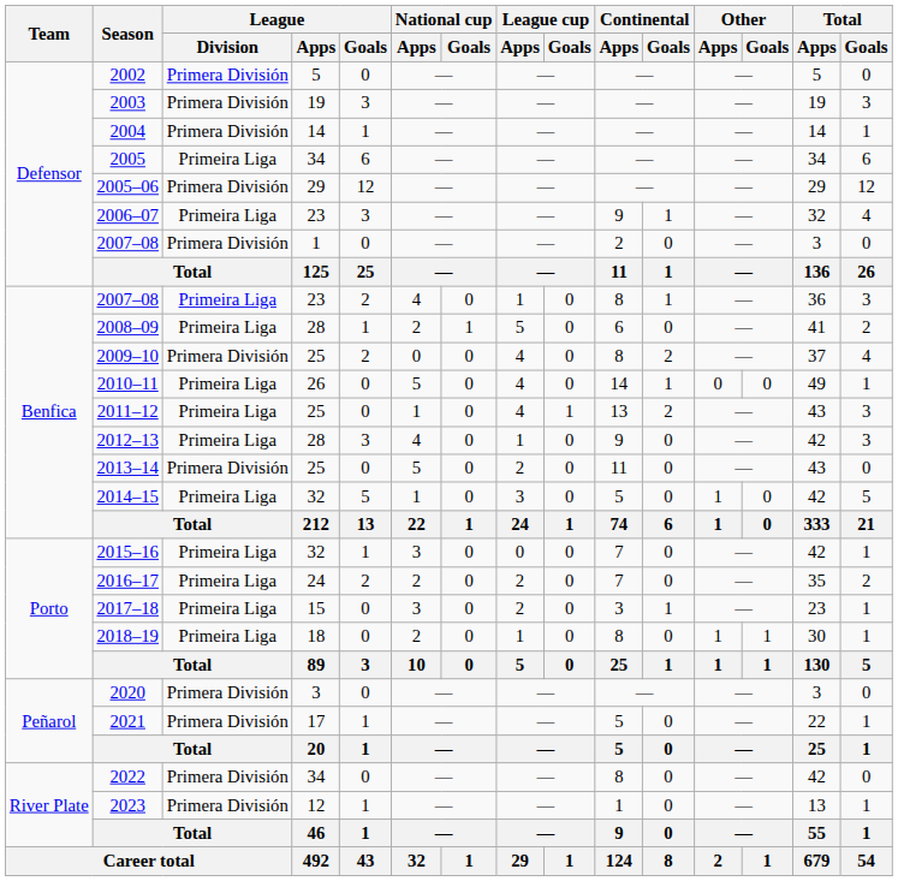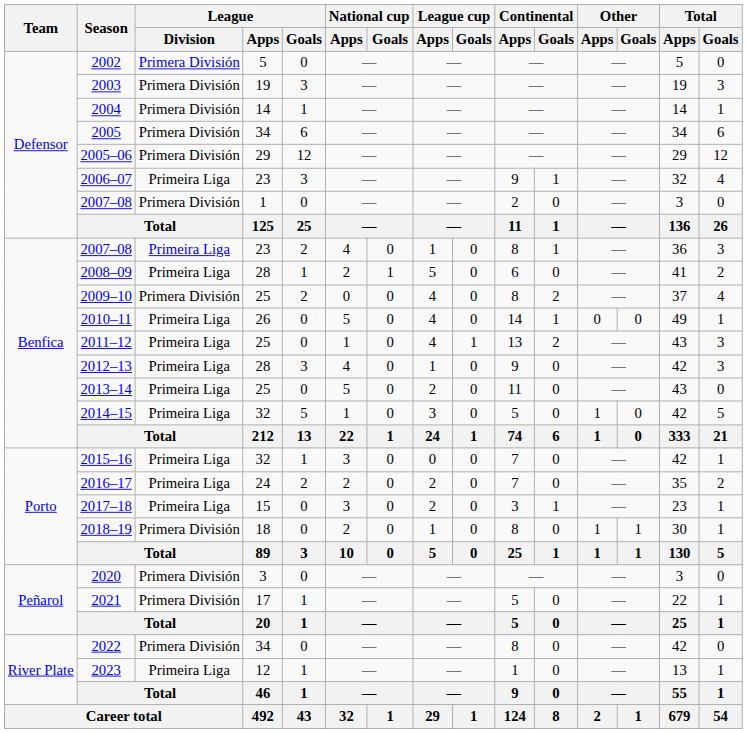 <table class="wikitable" style=text-align:center>
 <tr>
 <th rowspan=2>Team</th>
 <th rowspan=2>Season</th>
 <th colspan=3>League</th>
 <th colspan=2>National cup</th>
 <th colspan=2>League cup</th>
 <th colspan=2>Continental</th>
 <th colspan=2>Other</th>
 <th colspan=2>Total</th>
 </tr>
 <tr>
 <th>Division</th>
 <th>Apps</th>
 <th>Goals</th>
 <th>Apps</th>
 <th>Goals</th>
 <th>Apps</th>
 <th>Goals</th>
 <th>Apps</th>
 <th>Goals</th>
 <th>Apps</th>
 <th>Goals</th>
 <th>Apps</th>
 <th>Goals</th>
 </tr>
 <tr>
 <td rowspan="8"><a href='#'>Defensor</a></td>
 <td><a href='#'>2002</a></td>
 <td><a href='#'>Primera División</a></td>
 <td>5</td>
 <td>0</td>
 <td colspan="2">—</td>
 <td colspan="2">—</td>
 <td colspan="2">—</td>
 <td colspan="2">—</td>
 <td>5</td>
 <td>0</td>
 </tr>
 <tr>
 <td><a href='#'>2003</a></td>
 <td>Primera División</td>
 <td>19</td>
 <td>3</td>
 <td colspan="2">—</td>
 <td colspan="2">—</td>
 <td colspan="2">—</td>
 <td colspan="2">—</td>
 <td>19</td>
 <td>3</td>
 </tr>
 <tr>
 <td><a href='#'>2004</a></td>
 <td>Primera División</td>
 <td>14</td>
 <td>1</td>
 <td colspan="2">—</td>
 <td colspan="2">—</td>
 <td colspan="2">—</td>
 <td colspan="2">—</td>
 <td>14</td>
 <td>1</td>
 </tr>
 <tr>
 <td><a href='#'>2005</a></td>
-<td>Primeira Liga</td>
+<td>Primera División</td>
 <td>34</td>
 <td>6</td>
 <td colspan="2">—</td>
 <td colspan="2">—</td>
 <td colspan="2">—</td>
 <td colspan="2">—</td>
 <td>34</td>
 <td>6</td>
 </tr>
 <tr>
 <td><a href='#'>2005–06</a></td>
 <td>Primera División</td>
 <td>29</td>
 <td>12</td>
 <td colspan="2">—</td>
 <td colspan="2">—</td>
 <td colspan="2">—</td>
 <td colspan="2">—</td>
 <td>29</td>
 <td>12</td>
 </tr>
 <tr>
 <td><a href='#'>2006–07</a></td>
 <td>Primeira Liga</td>
 <td>23</td>
 <td>3</td>
 <td colspan="2">—</td>
 <td colspan="2">—</td>
 <td>9</td>
 <td>1</td>
 <td colspan="2">—</td>
 <td>32</td>
 <td>4</td>
 </tr>
 <tr>
 <td><a href='#'>2007–08</a></td>
 <td>Primera División</td>
 <td>1</td>
 <td>0</td>
 <td colspan="2">—</td>
 <td colspan="2">—</td>
 <td>2</td>
 <td>0</td>
 <td colspan="2">—</td>
 <td>3</td>
 <td>0</td>
 </tr>
 <tr>
 <th colspan="2">Total</th>
 <th>125</th>
 <th>25</th>
 <th colspan="2">—</th>
 <th colspan="2">—</th>
 <th>11</th>
 <th>1</th>
 <th colspan="2">—</th>
 <th>136</th>
 <th>26</th>
 </tr>
 <tr>
 <td rowspan="9"><a href='#'>Benfica</a></td>
 <td><a href='#'>2007–08</a></td>
 <td><a href='#'>Primeira Liga</a></td>
 <td>23</td>
 <td>2</td>
 <td>4</td>
 <td>0</td>
 <td>1</td>
 <td>0</td>
 <td>8</td>
 <td>1</td>
 <td colspan="2">—</td>
 <td>36</td>
 <td>3</td>
 </tr>
 <tr>
 <td><a href='#'>2008–09</a></td>
 <td>Primeira Liga</td>
 <td>28</td>
 <td>1</td>
 <td>2</td>
 <td>1</td>
 <td>5</td>
 <td>0</td>
 <td>6</td>
 <td>0</td>
 <td colspan="2">—</td>
 <td>41</td>
 <td>2</td>
 </tr>
 <tr>
 <td><a href='#'>2009–10</a></td>
 <td>Primera División</td>
 <td>25</td>
 <td>2</td>
 <td>0</td>
 <td>0</td>
 <td>4</td>
 <td>0</td>
 <td>8</td>
 <td>2</td>
 <td colspan="2">—</td>
 <td>37</td>
 <td>4</td>
 </tr>
 <tr>
 <td><a href='#'>2010–11</a></td>
 <td>Primeira Liga</td>
 <td>26</td>
 <td>0</td>
 <td>5</td>
 <td>0</td>
 <td>4</td>
 <td>0</td>
 <td>14</td>
 <td>1</td>
 <td>0</td>
 <td>0</td>
 <td>49</td>
 <td>1</td>
 </tr>
 <tr>
 <td><a href='#'>2011–12</a></td>
 <td>Primeira Liga</td>
 <td>25</td>
 <td>0</td>
 <td>1</td>
 <td>0</td>
 <td>4</td>
 <td>1</td>
 <td>13</td>
 <td>2</td>
 <td colspan="2">—</td>
 <td>43</td>
 <td>3</td>
 </tr>
 <tr>
 <td><a href='#'>2012–13</a></td>
 <td>Primeira Liga</td>
 <td>28</td>
 <td>3</td>
 <td>4</td>
 <td>0</td>
 <td>1</td>
 <td>0</td>
 <td>9</td>
 <td>0</td>
 <td colspan="2">—</td>
 <td>42</td>
 <td>3</td>
 </tr>
 <tr>
 <td><a href='#'>2013–14</a></td>
-<td>Primera División</td>
+<td>Primeira Liga</td>
 <td>25</td>
 <td>0</td>
 <td>5</td>
 <td>0</td>
 <td>2</td>
 <td>0</td>
 <td>11</td>
 <td>0</td>
 <td colspan="2">—</td>
 <td>43</td>
 <td>0</td>
 </tr>
 <tr>
 <td><a href='#'>2014–15</a></td>
 <td>Primeira Liga</td>
 <td>32</td>
 <td>5</td>
 <td>1</td>
 <td>0</td>
 <td>3</td>
 <td>0</td>
 <td>5</td>
 <td>0</td>
 <td>1</td>
 <td>0</td>
 <td>42</td>
 <td>5</td>
 </tr>
 <tr>
 <th colspan="2">Total</th>
 <th>212</th>
 <th>13</th>
 <th>22</th>
 <th>1</th>
 <th>24</th>
 <th>1</th>
 <th>74</th>
 <th>6</th>
 <th>1</th>
 <th>0</th>
 <th>333</th>
 <th>21</th>
 </tr>
 <tr>
 <td rowspan="5"><a href='#'>Porto</a></td>
 <td><a href='#'>2015–16</a></td>
 <td>Primeira Liga</td>
 <td>32</td>
 <td>1</td>
 <td>3</td>
 <td>0</td>
 <td>0</td>
 <td>0</td>
 <td>7</td>
 <td>0</td>
 <td colspan="2">—</td>
 <td>42</td>
 <td>1</td>
 </tr>
 <tr>
 <td><a href='#'>2016–17</a></td>
 <td>Primeira Liga</td>
 <td>24</td>
 <td>2</td>
 <td>2</td>
 <td>0</td>
 <td>2</td>
 <td>0</td>
 <td>7</td>
 <td>0</td>
 <td colspan="2">—</td>
 <td>35</td>
 <td>2</td>
 </tr>
 <tr>
 <td><a href='#'>2017–18</a></td>
 <td>Primeira Liga</td>
 <td>15</td>
 <td>0</td>
 <td>3</td>
 <td>0</td>
 <td>2</td>
 <td>0</td>
 <td>3</td>
 <td>1</td>
 <td colspan="2">—</td>
 <td>23</td>
 <td>1</td>
 </tr>
 <tr>
 <td><a href='#'>2018–19</a></td>
-<td>Primeira Liga</td>
+<td>Primera División</td>
 <td>18</td>
 <td>0</td>
 <td>2</td>
 <td>0</td>
 <td>1</td>
 <td>0</td>
 <td>8</td>
 <td>0</td>
 <td>1</td>
 <td>1</td>
 <td>30</td>
 <td>1</td>
 </tr>
 <tr>
 <th colspan="2">Total</th>
 <th>89</th>
 <th>3</th>
 <th>10</th>
 <th>0</th>
 <th>5</th>
 <th>0</th>
 <th>25</th>
 <th>1</th>
 <th>1</th>
 <th>1</th>
 <th>130</th>
 <th>5</th>
 </tr>
 <tr>
 <td rowspan="3"><a href='#'>Peñarol</a></td>
 <td><a href='#'>2020</a></td>
 <td>Primera División</td>
 <td>3</td>
 <td>0</td>
 <td colspan="2">—</td>
 <td colspan="2">—</td>
 <td colspan="2">—</td>
 <td colspan="2">—</td>
 <td>3</td>
 <td>0</td>
 </tr>
 <tr>
 <td><a href='#'>2021</a></td>
 <td>Primera División</td>
 <td>17</td>
 <td>1</td>
 <td colspan="2">—</td>
 <td colspan="2">—</td>
 <td>5</td>
 <td>0</td>
 <td colspan="2">—</td>
 <td>22</td>
 <td>1</td>
 </tr>
 <tr>
 <th colspan="2">Total</th>
 <th>20</th>
 <th>1</th>
 <th colspan="2">—</th>
 <th colspan="2">—</th>
 <th>5</th>
 <th>0</th>
 <th colspan="2">—</th>
 <th>25</th>
 <th>1</th>
 </tr>
 <tr>
 <td rowspan="3"><a href='#'>River Plate</a></td>
 <td><a href='#'>2022</a></td>
 <td>Primera División</td>
 <td>34</td>
 <td>0</td>
 <td colspan="2">—</td>
 <td colspan="2">—</td>
 <td>8</td>
 <td>0</td>
 <td colspan="2">—</td>
 <td>42</td>
 <td>0</td>
 </tr>
 <tr>
 <td><a href='#'>2023</a></td>
-<td>Primera División</td>
+<td>Primeira Liga</td>
 <td>12</td>
 <td>1</td>
 <td colspan="2">—</td>
 <td colspan="2">—</td>
 <td>1</td>
 <td>0</td>
 <td colspan="2">—</td>
 <td>13</td>
 <td>1</td>
 </tr>
 <tr>
 <th colspan="2">Total</th>
 <th>46</th>
 <th>1</th>
 <th colspan="2">—</th>
 <th colspan="2">—</th>
 <th>9</th>
 <th>0</th>
 <th colspan="2">—</th>
 <th>55</th>
 <th>1</th>
 </tr>
 <tr>
 <th colspan="3" align="center">Career total</th>
 <th>492</th>
 <th>43</th>
 <th>32</th>
 <th>1</th>
 <th>29</th>
 <th>1</th>
 <th>124</th>
 <th>8</th>
 <th>2</th>
 <th>1</th>
 <th>679</th>
 <th>54</th>
 </tr>
 </table>
